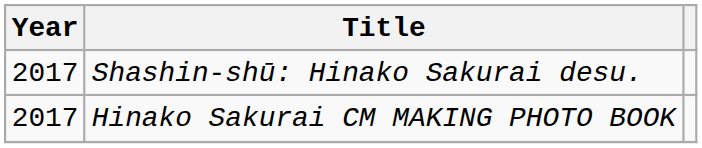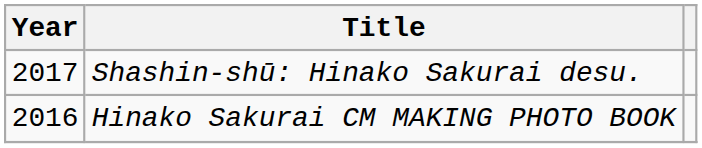 <table class="wikitable">
 <tr>
 <th>Year</th>
 <th>Title</th>
 <th></th>
 </tr>
 <tr>
 <td>2017</td>
 <td><em>Shashin-shū: Hinako Sakurai desu.</em></td>
 <td></td>
 </tr>
 <tr>
-<td>2017</td>
+<td>2016</td>
 <td><em>Hinako Sakurai CM MAKING PHOTO BOOK</em></td>
 <td></td>
 </tr>
 <tr>
 </tr>
 </table>
